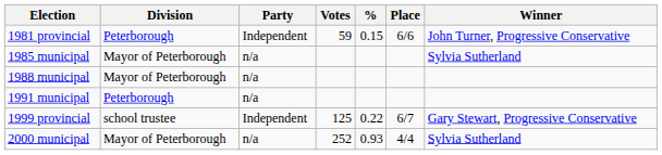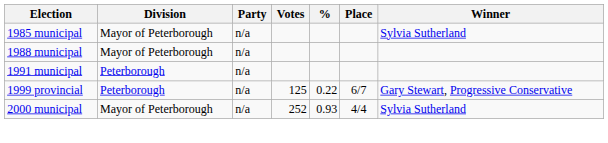 <table class="wikitable" width="800">
 <tr>
 <th align="left">Election</th>
 <th align="left">Division</th>
 <th align="left">Party</th>
 <th align="right">Votes</th>
 <th align="right">%</th>
 <th align="center">Place</th>
 <th align="center">Winner</th>
-</tr>
-<tr>
-<td align="left"><a href='#'>1981 provincial</a></td>
-<td align="left"><a href='#'>Peterborough</a></td>
-<td align="left">Independent</td>
-<td align="right">59</td>
-<td align="right">0.15</td>
-<td align="center">6/6</td>
-<td align="left"><a href='#'>John Turner</a>, <a href='#'>Progressive Conservative</a></td>
 </tr>
 <tr>
 <td align="left"><a href='#'>1985 municipal</a></td>
 <td align="left">Mayor of Peterborough</td>
 <td align="left">n/a</td>
 <td align="right"></td>
 <td align="right"></td>
 <td align="center"></td>
 <td align="left"><a href='#'>Sylvia Sutherland</a></td>
 </tr>
 <tr>
 <td align="left"><a href='#'>1988 municipal</a></td>
 <td align="left">Mayor of Peterborough</td>
 <td align="left">n/a</td>
 <td align="right"></td>
 <td align="right"></td>
 <td align="center"></td>
 <td align="left"></td>
 </tr>
 <tr>
 <td align="left"><a href='#'>1991 municipal</a></td>
 <td align="left"><a href='#'>Peterborough</a></td>
 <td align="left">n/a</td>
 <td align="right"></td>
 <td align="right"></td>
 <td align="center"></td>
 <td align="left"></td>
 </tr>
 <tr>
 <td align="left"><a href='#'>1999 provincial</a></td>
-<td align="left">school trustee</td>
-<td align="left">Independent</td>
+<td align="left"><a href='#'>Peterborough</a></td>
+<td align="left">n/a</td>
 <td align="right">125</td>
 <td align="right">0.22</td>
 <td align="center">6/7</td>
 <td align="left"><a href='#'>Gary Stewart</a>, <a href='#'>Progressive Conservative</a></td>
 </tr>
 <tr>
 <td align="left"><a href='#'>2000 municipal</a></td>
 <td align="left">Mayor of Peterborough</td>
 <td align="left">n/a</td>
 <td align="right">252</td>
 <td align="right">0.93</td>
 <td align="center">4/4</td>
 <td align="left"><a href='#'>Sylvia Sutherland</a></td>
 </tr>
 </table>
